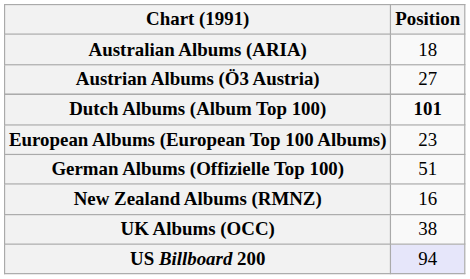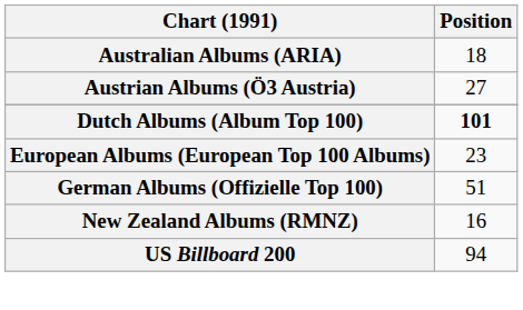 <table class="wikitable sortable plainrowheaders" style="text-align:center">
 <tr>
 <th scope="col">Chart (1991)</th>
 <th scope="col">Position</th>
 </tr>
 <tr>
 <th scope="row">Australian Albums (ARIA)</th>
 <td>18</td>
 </tr>
 <tr>
 <th scope="row">Austrian Albums (Ö3 Austria)</th>
 <td>27</td>
 </tr>
 <tr>
 </tr>
 <tr>
 <th scope="row">Dutch Albums (Album Top 100)</th>
 <td><strong>101</strong></td>
 </tr>
 <tr>
 <th scope="row">European Albums (European Top 100 Albums)</th>
 <td>23</td>
 </tr>
 <tr>
 <th scope="row">German Albums (Offizielle Top 100)</th>
 <td>51</td>
 </tr>
 <tr>
 <th scope="row">New Zealand Albums (RMNZ)</th>
 <td>16</td>
 </tr>
 <tr>
-<th scope="row">UK Albums (OCC)</th>
-<td>38</td>
-</tr>
-<tr>
 <th scope="row">US <em>Billboard</em> 200</th>
-<td style="background: lavender;">94</td>
+<td>94</td>
 </tr>
 </table>
